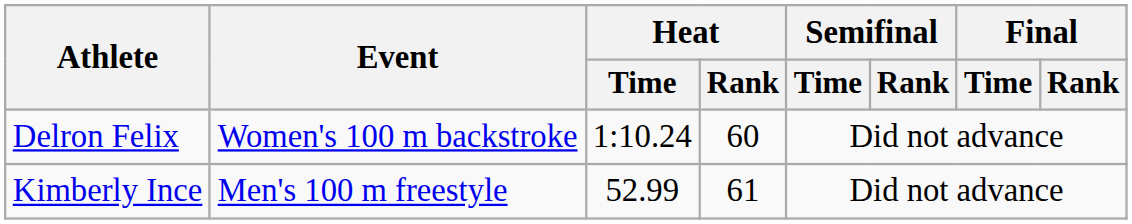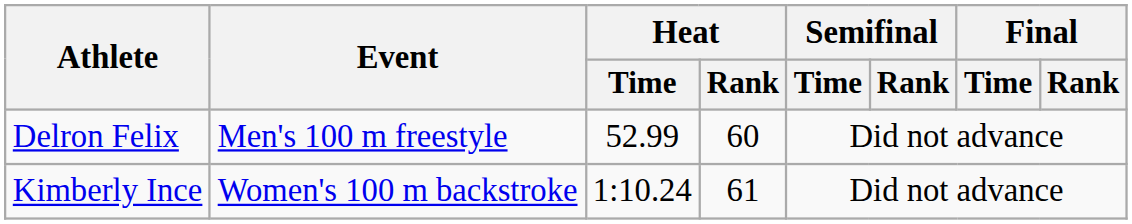 <table class=wikitable style="font-size:90%">
 <tr>
 <th rowspan="2">Athlete</th>
 <th rowspan="2">Event</th>
 <th colspan="2">Heat</th>
 <th colspan="2">Semifinal</th>
 <th colspan="2">Final</th>
 </tr>
 <tr style="font-size:95%">
 <th>Time</th>
 <th>Rank</th>
 <th>Time</th>
 <th>Rank</th>
 <th>Time</th>
 <th>Rank</th>
 </tr>
 <tr align=center>
 <td align=left><a href='#'>Delron Felix</a></td>
-<td align=left><a href='#'>Women's 100 m backstroke</a></td>
-<td>1:10.24</td>
+<td align=left><a href='#'>Men's 100 m freestyle</a></td>
+<td>52.99</td>
 <td>60</td>
 <td colspan="4">Did not advance</td>
 </tr>
 <tr align=center>
 <td align=left><a href='#'>Kimberly Ince</a></td>
-<td align=left><a href='#'>Men's 100 m freestyle</a></td>
-<td>52.99</td>
+<td align=left><a href='#'>Women's 100 m backstroke</a></td>
+<td>1:10.24</td>
 <td>61</td>
 <td colspan="4">Did not advance</td>
 </tr>
 </table>
